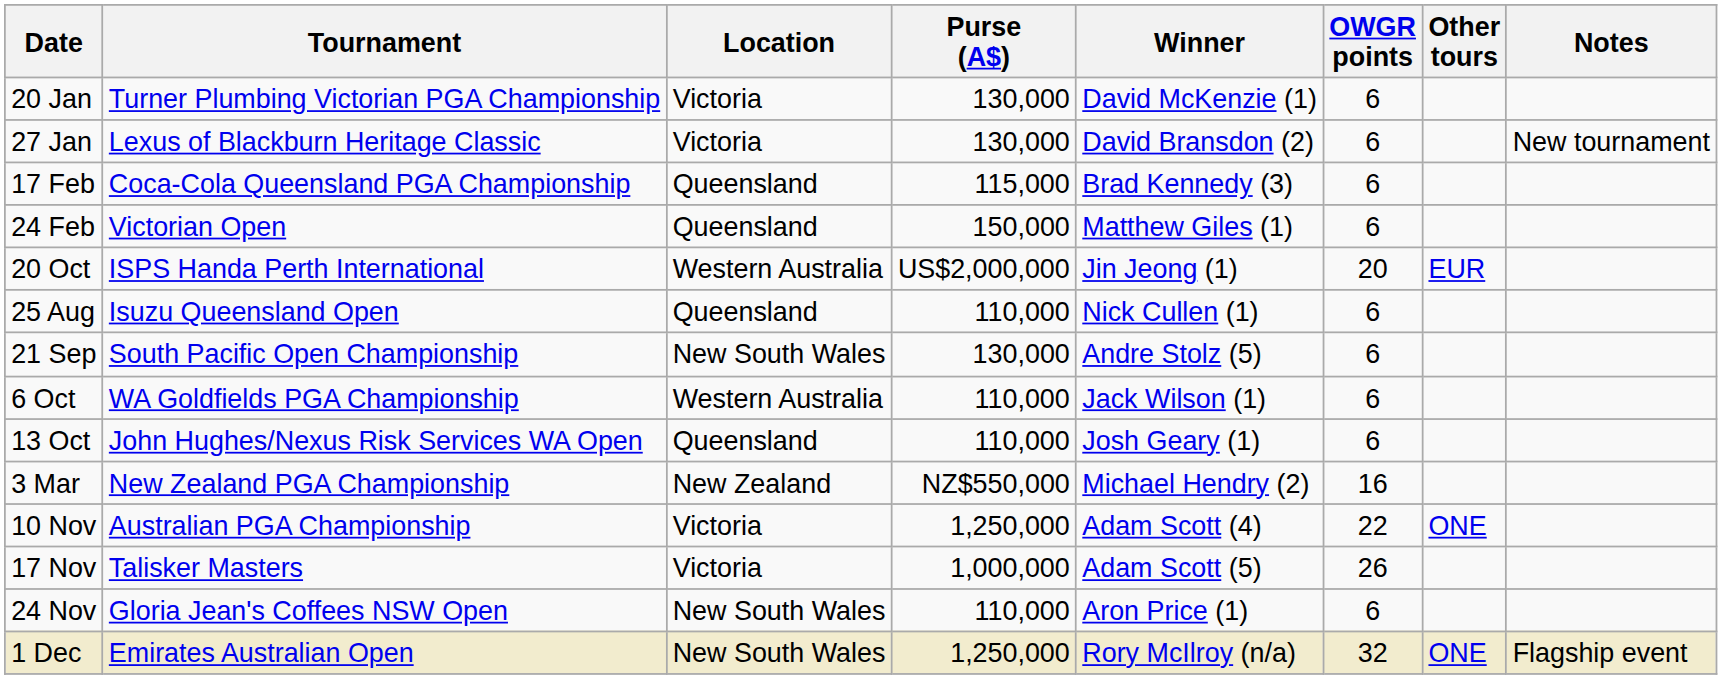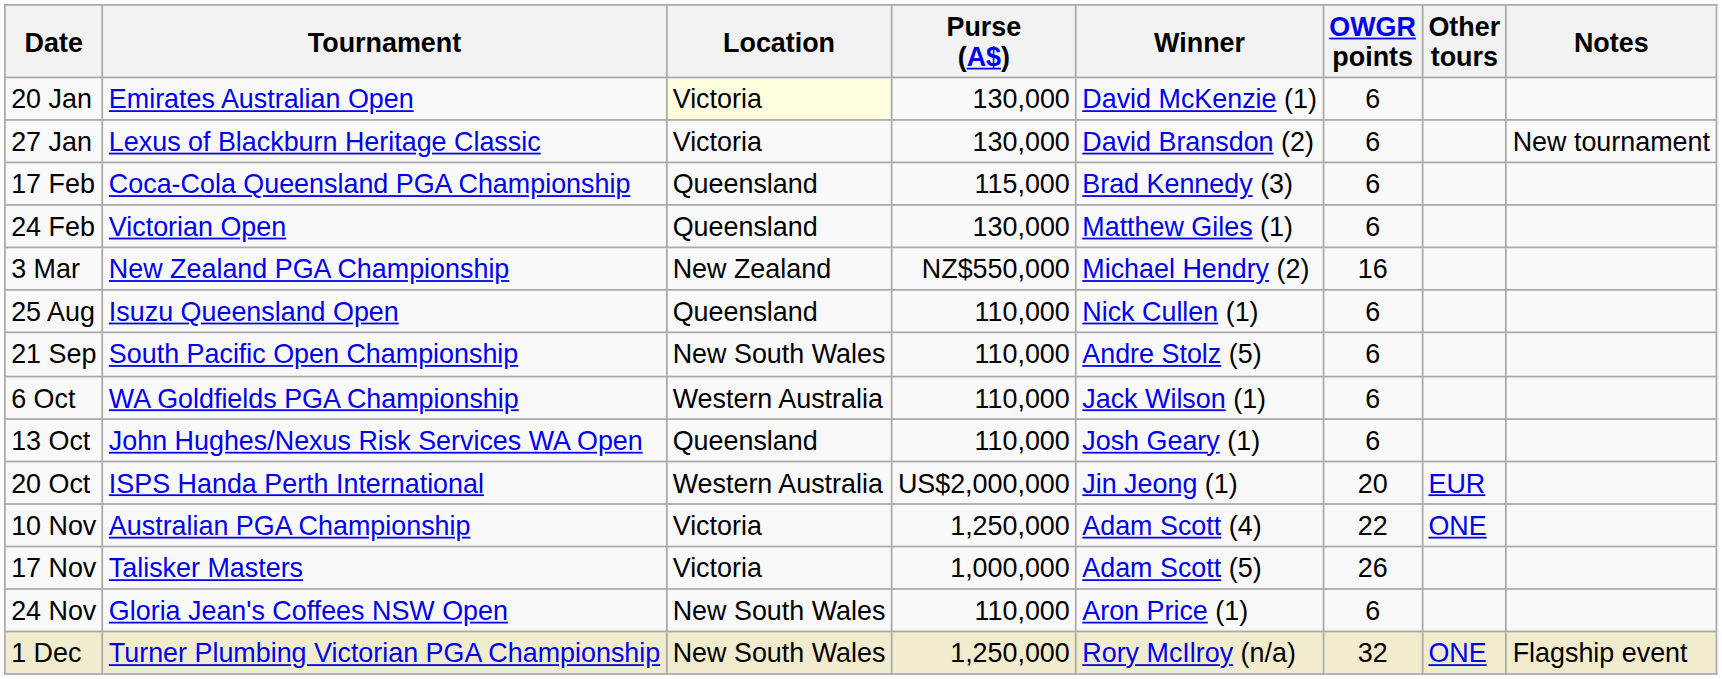 <table class="wikitable" style="font-size:95%">
 <tr>
 <th>Date</th>
 <th>Tournament</th>
 <th>Location</th>
 <th>Purse<br>(<a href='#'>A$</a>)</th>
 <th>Winner</th>
 <th><a href='#'>OWGR</a><br>points</th>
 <th>Other<br>tours</th>
 <th>Notes</th>
 </tr>
 <tr>
 <td>20 Jan</td>
-<td><a href='#'>Turner Plumbing Victorian PGA Championship</a></td>
-<td>Victoria</td>
+<td><a href='#'>Emirates Australian Open</a></td>
+<td style="background: lightyellow;">Victoria</td>
 <td align=right>130,000</td>
 <td> <a href='#'>David McKenzie</a> (1)</td>
 <td align=center>6</td>
 <td></td>
 <td></td>
 </tr>
 <tr>
 <td>27 Jan</td>
 <td><a href='#'>Lexus of Blackburn Heritage Classic</a></td>
 <td>Victoria</td>
 <td align=right>130,000</td>
 <td> <a href='#'>David Bransdon</a> (2)</td>
 <td align=center>6</td>
 <td></td>
 <td>New tournament</td>
 </tr>
 <tr>
 <td>17 Feb</td>
 <td><a href='#'>Coca-Cola Queensland PGA Championship</a></td>
 <td>Queensland</td>
 <td align=right>115,000</td>
 <td> <a href='#'>Brad Kennedy</a> (3)</td>
 <td align=center>6</td>
 <td></td>
 <td></td>
 </tr>
 <tr>
 <td>24 Feb</td>
 <td><a href='#'>Victorian Open</a></td>
 <td>Queensland</td>
-<td align=right>150,000</td>
+<td align=right>130,000</td>
 <td> <a href='#'>Matthew Giles</a> (1)</td>
 <td align=center>6</td>
 <td></td>
 <td></td>
 </tr>
 <tr>
-<td>20 Oct</td>
-<td><a href='#'>ISPS Handa Perth International</a></td>
-<td>Western Australia</td>
-<td align=right>US$2,000,000</td>
-<td> <a href='#'>Jin Jeong</a> (1)</td>
-<td align=center>20</td>
-<td><a href='#'>EUR</a></td>
+<td>3 Mar</td>
+<td><a href='#'>New Zealand PGA Championship</a></td>
+<td>New Zealand</td>
+<td align=right>NZ$550,000</td>
+<td> <a href='#'>Michael Hendry</a> (2)</td>
+<td align=center>16</td>
+<td></td>
 <td></td>
 </tr>
 <tr>
 <td>25 Aug</td>
 <td><a href='#'>Isuzu Queensland Open</a></td>
 <td>Queensland</td>
 <td align=right>110,000</td>
 <td> <a href='#'>Nick Cullen</a> (1)</td>
 <td align=center>6</td>
 <td></td>
 <td></td>
 </tr>
 <tr>
 <td>21 Sep</td>
 <td><a href='#'>South Pacific Open Championship</a></td>
 <td>New South Wales</td>
-<td align=right>130,000</td>
+<td align=right>110,000</td>
 <td> <a href='#'>Andre Stolz</a> (5)</td>
 <td align=center>6</td>
 <td></td>
 <td></td>
 </tr>
 <tr>
 <td>6 Oct</td>
 <td><a href='#'>WA Goldfields PGA Championship</a></td>
 <td>Western Australia</td>
 <td align=right>110,000</td>
 <td> <a href='#'>Jack Wilson</a> (1)</td>
 <td align=center>6</td>
 <td></td>
 <td></td>
 </tr>
 <tr>
 <td>13 Oct</td>
 <td><a href='#'>John Hughes/Nexus Risk Services WA Open</a></td>
 <td>Queensland</td>
 <td align=right>110,000</td>
 <td> <a href='#'>Josh Geary</a> (1)</td>
 <td align=center>6</td>
 <td></td>
 <td></td>
 </tr>
 <tr>
-<td>3 Mar</td>
-<td><a href='#'>New Zealand PGA Championship</a></td>
-<td>New Zealand</td>
-<td align=right>NZ$550,000</td>
-<td> <a href='#'>Michael Hendry</a> (2)</td>
-<td align=center>16</td>
-<td></td>
+<td>20 Oct</td>
+<td><a href='#'>ISPS Handa Perth International</a></td>
+<td>Western Australia</td>
+<td align=right>US$2,000,000</td>
+<td> <a href='#'>Jin Jeong</a> (1)</td>
+<td align=center>20</td>
+<td><a href='#'>EUR</a></td>
 <td></td>
 </tr>
 <tr>
 <td>10 Nov</td>
 <td><a href='#'>Australian PGA Championship</a></td>
 <td>Victoria</td>
 <td align=right>1,250,000</td>
 <td> <a href='#'>Adam Scott</a> (4)</td>
 <td align=center>22</td>
 <td><a href='#'>ONE</a></td>
 <td></td>
 </tr>
 <tr>
 <td>17 Nov</td>
 <td><a href='#'>Talisker Masters</a></td>
 <td>Victoria</td>
 <td align=right>1,000,000</td>
 <td> <a href='#'>Adam Scott</a> (5)</td>
 <td align=center>26</td>
 <td></td>
 <td></td>
 </tr>
 <tr>
 <td>24 Nov</td>
 <td><a href='#'>Gloria Jean's Coffees NSW Open</a></td>
 <td>New South Wales</td>
 <td align=right>110,000</td>
 <td> <a href='#'>Aron Price</a> (1)</td>
 <td align=center>6</td>
 <td></td>
 <td></td>
 </tr>
 <tr style="background:#f2ecce;">
 <td>1 Dec</td>
-<td><a href='#'>Emirates Australian Open</a></td>
+<td><a href='#'>Turner Plumbing Victorian PGA Championship</a></td>
 <td>New South Wales</td>
 <td align=right>1,250,000</td>
 <td> <a href='#'>Rory McIlroy</a> (n/a)</td>
 <td align=center>32</td>
 <td><a href='#'>ONE</a></td>
 <td>Flagship event</td>
 </tr>
 </table>
